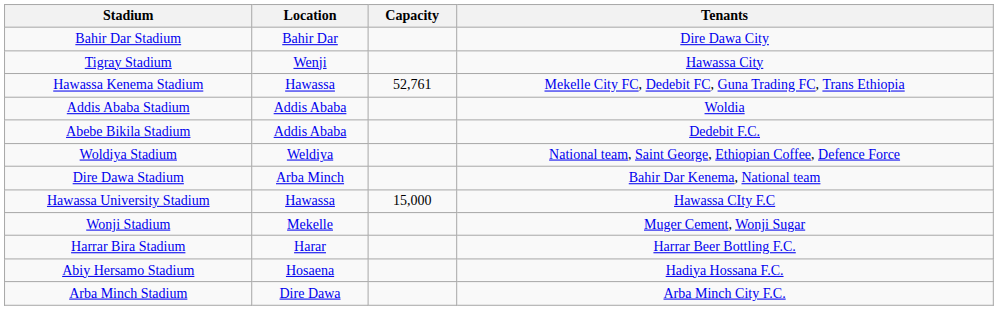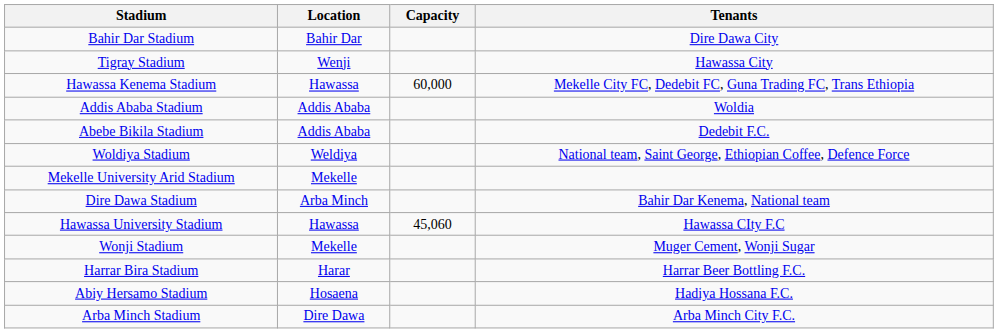 <table class="wikitable sortable" style="width:76%; text-align:center; background:#f9f9f9; font-size:85%;">
 <tr>
 <th>Stadium</th>
 <th>Location</th>
 <th>Capacity</th>
 <th>Tenants</th>
 </tr>
 <tr>
 <td style="text-align:center;"><a href='#'>Bahir Dar Stadium</a></td>
 <td style="text-align:center;"><a href='#'>Bahir Dar</a></td>
 <td style="text-align:center;"></td>
 <td><a href='#'>Dire Dawa City</a></td>
 </tr>
 <tr>
 <td style="text-align:center;"><a href='#'>Tigray Stadium</a></td>
 <td style="text-align:center;"><a href='#'>Wenji</a></td>
 <td style="text-align:center;"></td>
 <td><a href='#'>Hawassa City</a></td>
 </tr>
 <tr>
 <td><a href='#'>Hawassa Kenema Stadium</a></td>
 <td><a href='#'>Hawassa</a></td>
-<td>52,761</td>
+<td>60,000</td>
 <td><a href='#'>Mekelle City FC</a>, <a href='#'>Dedebit FC</a>, <a href='#'>Guna Trading FC</a>, <a href='#'>Trans Ethiopia</a></td>
 </tr>
 <tr>
 <td style="text-align:center;"><a href='#'>Addis Ababa Stadium</a></td>
 <td style="text-align:center;"><a href='#'>Addis Ababa</a></td>
 <td style="text-align:center;"></td>
 <td><a href='#'>Woldia</a></td>
 </tr>
 <tr>
 <td style="text-align:center;"><a href='#'>Abebe Bikila Stadium</a></td>
 <td style="text-align:center;"><a href='#'>Addis Ababa</a></td>
 <td style="text-align:center;"></td>
 <td><a href='#'>Dedebit F.C.</a></td>
 </tr>
 <tr>
 <td style="text-align:center;"><a href='#'>Woldiya Stadium</a></td>
 <td style="text-align:center;"><a href='#'>Weldiya</a></td>
 <td style="text-align:center;"></td>
 <td><a href='#'>National team</a>, <a href='#'>Saint George</a>, <a href='#'>Ethiopian Coffee</a>, <a href='#'>Defence Force</a></td>
 </tr>
 <tr>
+<td style="text-align:center;"><a href='#'>Mekelle University Arid Stadium</a></td>
+<td style="text-align:center;"><a href='#'>Mekelle</a></td>
+<td style="text-align:center;"></td>
+<td></td>
+</tr>
+<tr>
 <td style="text-align:center;"><a href='#'>Dire Dawa Stadium</a></td>
 <td style="text-align:center;"><a href='#'>Arba Minch</a></td>
 <td style="text-align:center;"></td>
 <td><a href='#'>Bahir Dar Kenema</a>, <a href='#'>National team</a></td>
 </tr>
 <tr>
 <td><a href='#'>Hawassa University Stadium</a></td>
 <td><a href='#'>Hawassa</a></td>
-<td>15,000</td>
+<td>45,060</td>
 <td><a href='#'>Hawassa CIty F.C</a></td>
 </tr>
 <tr>
 <td style="text-align:center;"><a href='#'>Wonji Stadium</a></td>
 <td style="text-align:center;"><a href='#'>Mekelle</a></td>
 <td style="text-align:center;"></td>
 <td><a href='#'>Muger Cement</a>, <a href='#'>Wonji Sugar</a></td>
 </tr>
 <tr>
 <td style="text-align:center;"><a href='#'>Harrar Bira Stadium</a></td>
 <td style="text-align:center;"><a href='#'>Harar</a></td>
 <td style="text-align:center;"></td>
 <td><a href='#'>Harrar Beer Bottling F.C.</a></td>
 </tr>
 <tr>
 <td style="text-align:center;"><a href='#'>Abiy Hersamo Stadium</a></td>
 <td style="text-align:center;"><a href='#'>Hosaena</a></td>
 <td style="text-align:center;"></td>
 <td><a href='#'>Hadiya Hossana F.C.</a></td>
 </tr>
 <tr>
 <td style="text-align:center;"><a href='#'>Arba Minch Stadium</a></td>
 <td style="text-align:center;"><a href='#'>Dire Dawa</a></td>
 <td style="text-align:center;"></td>
 <td><a href='#'>Arba Minch City F.C.</a></td>
 </tr>
 </table>
